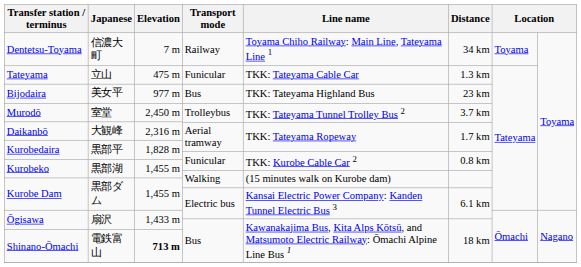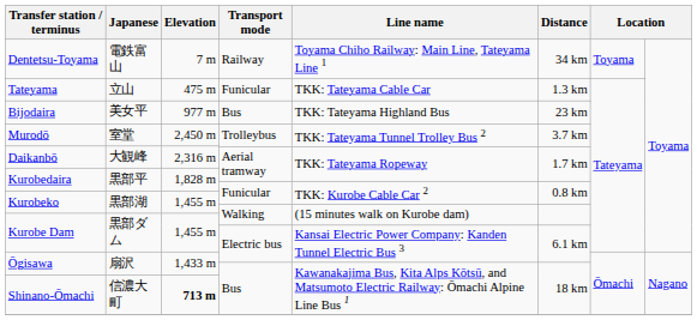 <table class="wikitable">
 <tr>
 <th>Transfer station / terminus</th>
 <th>Japanese</th>
 <th>Elevation</th>
 <th>Transport mode</th>
 <th>Line name</th>
 <th>Distance</th>
 <th colspan=2>Location</th>
 </tr>
 <tr>
 <td><a href='#'>Dentetsu-Toyama</a></td>
-<td>信濃大町</td>
+<td>電鉄富山</td>
 <td align=right>7 m</td>
 <td rowspan=2>Railway</td>
 <td rowspan=2><a href='#'>Toyama Chiho Railway</a>: <a href='#'>Main Line</a>, <a href='#'>Tateyama Line</a> <sup>1</sup></td>
 <td rowspan=2 align=right>34 km</td>
 <td><a href='#'>Toyama</a></td>
 <td rowspan=15><a href='#'>Toyama</a></td>
 </tr>
 <tr>
 <td rowspan=2><a href='#'>Tateyama</a></td>
 <td rowspan=2>立山</td>
 <td rowspan=2 align=right>475 m</td>
 <td rowspan=14><a href='#'>Tateyama</a></td>
 </tr>
 <tr>
 <td rowspan=2>Funicular</td>
 <td rowspan=2>TKK: <a href='#'>Tateyama Cable Car</a></td>
 <td rowspan=2 align=right>1.3 km</td>
 </tr>
 <tr>
 <td rowspan=2><a href='#'>Bijodaira</a></td>
 <td rowspan=2>美女平</td>
 <td rowspan=2 align=right>977 m</td>
 </tr>
 <tr>
 <td rowspan=2>Bus</td>
 <td rowspan=2>TKK: Tateyama Highland Bus</td>
 <td rowspan=2 align=right>23 km</td>
 </tr>
 <tr>
 <td rowspan=2><a href='#'>Murodō</a></td>
 <td rowspan=2>室堂</td>
 <td rowspan=2 align=right>2,450 m</td>
 </tr>
 <tr>
 <td rowspan=2>Trolleybus</td>
 <td rowspan=2>TKK: <a href='#'>Tateyama Tunnel Trolley Bus</a> <sup>2</sup></td>
 <td rowspan=2 align=right>3.7 km</td>
 </tr>
 <tr>
 <td rowspan=2><a href='#'>Daikanbō</a></td>
 <td rowspan=2>大観峰</td>
 <td rowspan=2 align=right>2,316 m</td>
 </tr>
 <tr>
 <td rowspan=2>Aerial tramway</td>
 <td rowspan=2>TKK: <a href='#'>Tateyama Ropeway</a></td>
 <td rowspan=2 align=right>1.7 km</td>
 </tr>
 <tr>
 <td rowspan=2><a href='#'>Kurobedaira</a></td>
 <td rowspan=2>黒部平</td>
 <td rowspan=2 align=right>1,828 m</td>
 </tr>
 <tr>
 <td rowspan=2>Funicular</td>
 <td rowspan=2>TKK: <a href='#'>Kurobe Cable Car</a> <sup>2</sup></td>
 <td rowspan=2 align=right>0.8 km</td>
 </tr>
 <tr>
 <td rowspan=2><a href='#'>Kurobeko</a></td>
 <td rowspan=2>黒部湖</td>
 <td rowspan=2 align=right>1,455 m</td>
 </tr>
 <tr>
 <td rowspan=2>Walking</td>
 <td rowspan=2>(15 minutes walk on Kurobe dam)</td>
 <td rowspan=2></td>
 </tr>
 <tr>
 <td rowspan=2><a href='#'>Kurobe Dam</a></td>
 <td rowspan=2>黒部ダム</td>
 <td rowspan=2 align=right>1,455 m</td>
 </tr>
 <tr>
 <td rowspan=2>Electric bus</td>
 <td rowspan=2><a href='#'>Kansai Electric Power Company</a>: <a href='#'>Kanden Tunnel Electric Bus</a> <sup>3</sup></td>
 <td rowspan=2 align=right>6.1 km</td>
 </tr>
 <tr>
 <td rowspan=2><a href='#'>Ōgisawa</a></td>
 <td rowspan=2>扇沢</td>
 <td rowspan=2 align=right>1,433 m</td>
 <td rowspan=3><a href='#'>Ōmachi</a></td>
 <td rowspan=3><a href='#'>Nagano</a></td>
 </tr>
 <tr>
 <td rowspan=2>Bus</td>
 <td rowspan=2><a href='#'>Kawanakajima Bus</a>, <a href='#'>Kita Alps Kōtsū</a>, and <a href='#'>Matsumoto Electric Railway</a>: Ōmachi Alpine Line Bus<em> <sup>1</sup></td>
 <td rowspan=2 align=right>18 km</td>
 </tr>
 <tr>
 <td><a href='#'>Shinano-Ōmachi</a></td>
-<td>電鉄富山</td>
+<td>信濃大町</td>
 <td align=right><strong>713 m</strong></td>
 </tr>
 <tr>
 </tr>
 </table>
